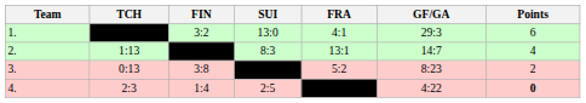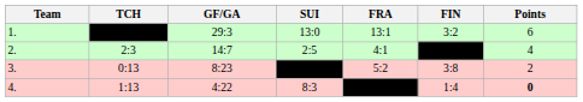 <table class="wikitable" bgcolor="#EFEFFF" width="50%">
 <tr bgcolor="#BCD2EE">
 <th>Team</th>
 <th>TCH</th>
-<th>FIN</th>
+<th>GF/GA</th>
 <th>SUI</th>
 <th>FRA</th>
-<th>GF/GA</th>
+<th>FIN</th>
 <th>Points</th>
 </tr>
 <tr bgcolor="#ccffcc" align="center">
 <td align="left">1. </td>
 <td style="background:#000000;"></td>
+<td>29:3</td>
+<td>13:0</td>
+<td>13:1</td>
 <td>3:2</td>
-<td>13:0</td>
-<td>4:1</td>
-<td>29:3</td>
 <td>6</td>
 </tr>
 <tr bgcolor="#ccffcc" align="center">
 <td align="left">2. </td>
-<td>1:13</td>
+<td>2:3</td>
+<td>14:7</td>
+<td>2:5</td>
+<td>4:1</td>
 <td style="background:#000000;"></td>
-<td>8:3</td>
-<td>13:1</td>
-<td>14:7</td>
 <td>4</td>
 </tr>
 <tr bgcolor="#ffcccc" align="center">
 <td align="left">3. </td>
 <td>0:13</td>
-<td>3:8</td>
+<td>8:23</td>
 <td style="background:#000000;"></td>
 <td>5:2</td>
-<td>8:23</td>
+<td>3:8</td>
 <td>2</td>
 </tr>
 <tr bgcolor="#ffcccc" align="center">
 <td align="left">4. </td>
-<td>2:3</td>
+<td>1:13</td>
+<td>4:22</td>
+<td>8:3</td>
+<td style="background:#000000;"></td>
 <td>1:4</td>
-<td>2:5</td>
-<td style="background:#000000;"></td>
-<td>4:22</td>
 <td><strong>0</strong></td>
 </tr>
 </table>
